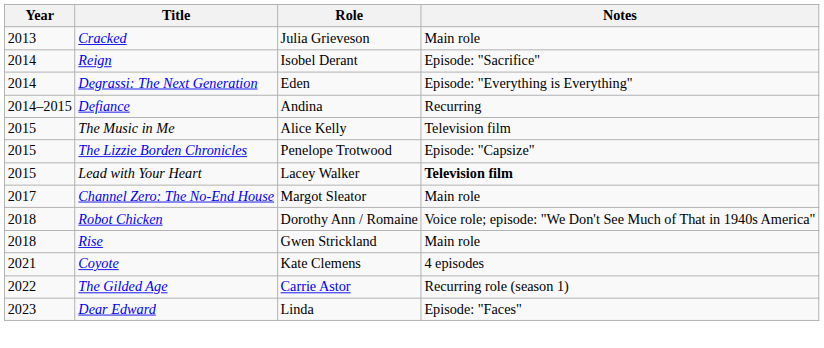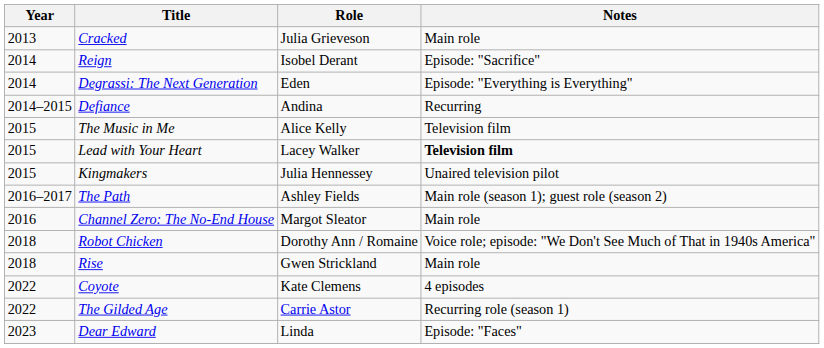 <table class="wikitable">
 <tr>
 <th>Year</th>
 <th>Title</th>
 <th>Role</th>
 <th class="unsortable">Notes</th>
 </tr>
 <tr>
 <td>2013</td>
 <td><em><a href='#'>Cracked</a></em></td>
 <td>Julia Grieveson</td>
 <td>Main role</td>
 </tr>
 <tr>
 <td>2014</td>
 <td><em><a href='#'>Reign</a></em></td>
 <td>Isobel Derant</td>
 <td>Episode: "Sacrifice"</td>
 </tr>
 <tr>
 <td>2014</td>
 <td><em><a href='#'>Degrassi: The Next Generation</a></em></td>
 <td>Eden</td>
 <td>Episode: "Everything is Everything"</td>
 </tr>
 <tr>
 <td>2014–2015</td>
 <td><em><a href='#'>Defiance</a></em></td>
 <td>Andina</td>
 <td>Recurring</td>
 </tr>
 <tr>
 <td>2015</td>
 <td><em>The Music in Me</em></td>
 <td>Alice Kelly</td>
 <td>Television film</td>
 </tr>
 <tr>
 <td>2015</td>
-<td><em><a href='#'>The Lizzie Borden Chronicles</a></em></td>
-<td>Penelope Trotwood</td>
-<td>Episode: "Capsize"</td>
-</tr>
-<tr>
-<td>2015</td>
 <td><em>Lead with Your Heart</em></td>
 <td>Lacey Walker</td>
 <td><strong>Television film</strong></td>
 </tr>
 <tr>
-<td>2017</td>
+<td>2015</td>
+<td><em>Kingmakers</em></td>
+<td>Julia Hennessey</td>
+<td>Unaired television pilot</td>
+</tr>
+<tr>
+<td>2016–2017</td>
+<td><em><a href='#'>The Path</a></em></td>
+<td>Ashley Fields</td>
+<td>Main role (season 1); guest role (season 2)</td>
+</tr>
+<tr>
+<td>2016</td>
 <td><em><a href='#'>Channel Zero: The No-End House</a></em></td>
 <td>Margot Sleator</td>
 <td>Main role</td>
 </tr>
 <tr>
 <td>2018</td>
 <td><em><a href='#'>Robot Chicken</a></em></td>
 <td>Dorothy Ann / Romaine</td>
 <td>Voice role; episode: "We Don't See Much of That in 1940s America"</td>
 </tr>
 <tr>
 <td>2018</td>
 <td><em><a href='#'>Rise</a></em></td>
 <td>Gwen Strickland</td>
 <td>Main role</td>
 </tr>
 <tr>
-<td>2021</td>
+<td>2022</td>
 <td><em><a href='#'>Coyote</a></em></td>
 <td>Kate Clemens</td>
 <td>4 episodes</td>
 </tr>
 <tr>
 <td>2022</td>
 <td><em><a href='#'>The Gilded Age</a></em></td>
 <td><a href='#'>Carrie Astor</a></td>
 <td>Recurring role (season 1)</td>
 </tr>
 <tr>
 <td>2023</td>
 <td><em><a href='#'>Dear Edward</a></em></td>
 <td>Linda</td>
 <td>Episode: "Faces"</td>
 </tr>
 </table>
